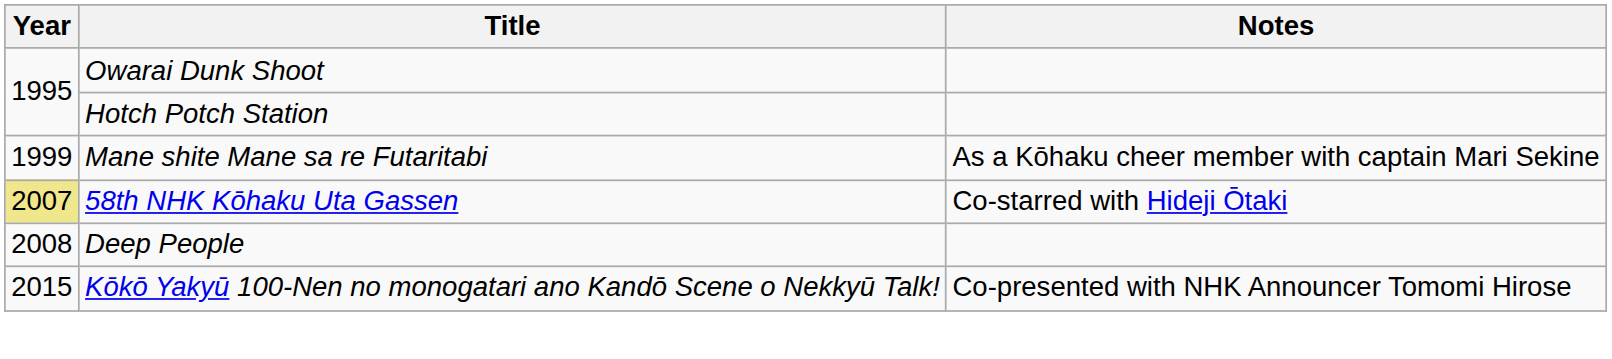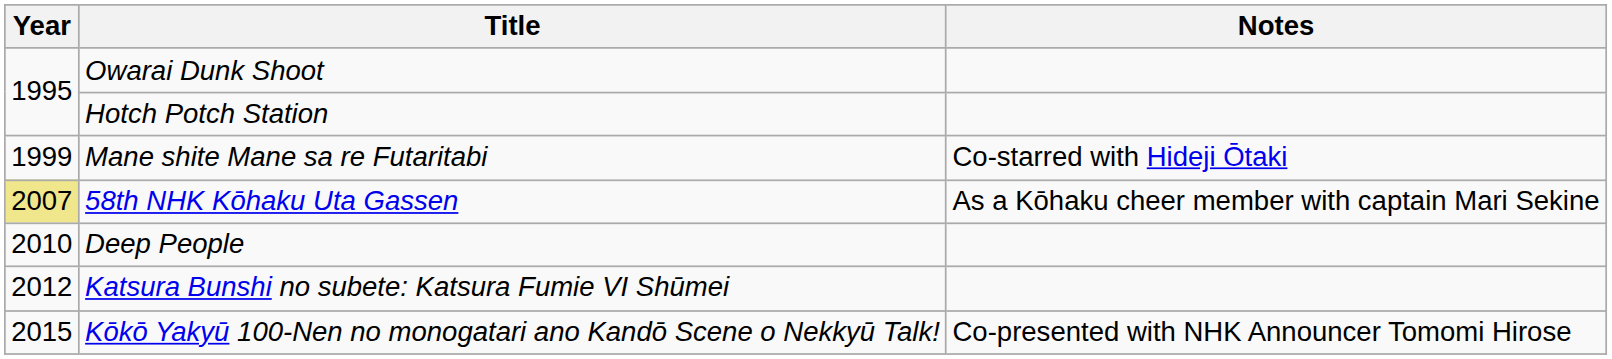 <table class="wikitable">
 <tr>
 <th>Year</th>
 <th>Title</th>
 <th>Notes</th>
 </tr>
 <tr>
 <td rowspan="2">1995</td>
 <td><em>Owarai Dunk Shoot</em></td>
 <td></td>
 </tr>
 <tr>
 <td><em>Hotch Potch Station</em></td>
 <td></td>
 </tr>
 <tr>
 <td>1999</td>
 <td><em>Mane shite Mane sa re Futaritabi</em></td>
-<td>As a Kōhaku cheer member with captain Mari Sekine</td>
+<td>Co-starred with <a href='#'>Hideji Ōtaki</a></td>
 </tr>
 <tr>
 <td style="background: khaki;">2007</td>
 <td><em><a href='#'>58th NHK Kōhaku Uta Gassen</a></em></td>
-<td>Co-starred with <a href='#'>Hideji Ōtaki</a></td>
+<td>As a Kōhaku cheer member with captain Mari Sekine</td>
 </tr>
 <tr>
-<td>2008</td>
+<td>2010</td>
 <td><em>Deep People</em></td>
+<td></td>
+</tr>
+<tr>
+<td>2012</td>
+<td><em><a href='#'>Katsura Bunshi</a> no subete: Katsura Fumie VI Shūmei</em></td>
 <td></td>
 </tr>
 <tr>
 <td>2015</td>
 <td><em><a href='#'>Kōkō Yakyū</a> 100-Nen no monogatari ano Kandō Scene o Nekkyū Talk!</em></td>
 <td>Co-presented with NHK Announcer Tomomi Hirose</td>
 </tr>
 </table>
